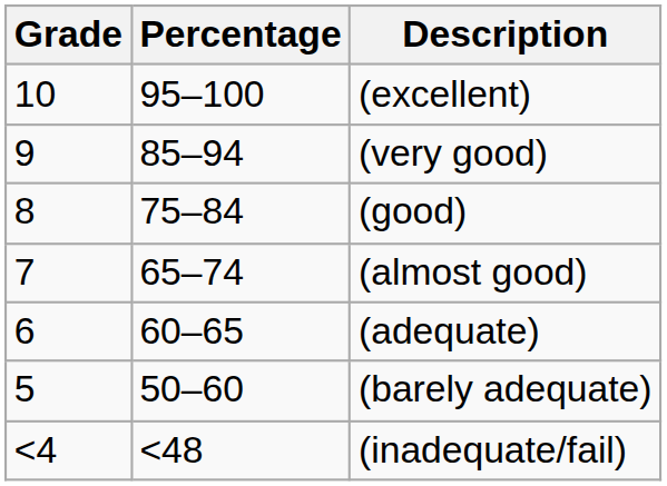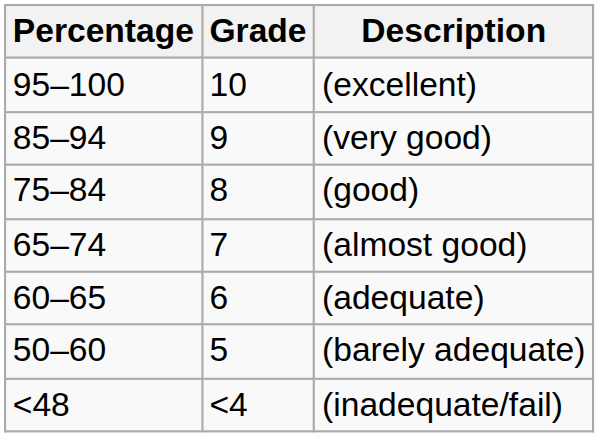 <table class="wikitable">
 <tr>
+<th>Percentage</th>
 <th>Grade</th>
-<th>Percentage</th>
 <th>Description</th>
 </tr>
 <tr>
+<td>95–100</td>
 <td>10</td>
-<td>95–100</td>
 <td> (excellent)</td>
 </tr>
 <tr>
+<td>85–94</td>
 <td>9</td>
-<td>85–94</td>
 <td> (very good)</td>
 </tr>
 <tr>
+<td>75–84</td>
 <td>8</td>
-<td>75–84</td>
 <td> (good)</td>
 </tr>
 <tr>
+<td>65–74</td>
 <td>7</td>
-<td>65–74</td>
 <td> (almost good)</td>
 </tr>
 <tr>
+<td>60–65</td>
 <td>6</td>
-<td>60–65</td>
 <td> (adequate)</td>
 </tr>
 <tr>
+<td>50–60</td>
 <td>5</td>
-<td>50–60</td>
 <td> (barely adequate)</td>
 </tr>
 <tr>
+<td><48</td>
 <td><4</td>
-<td><48</td>
 <td> (inadequate/fail)</td>
 </tr>
 </table>
